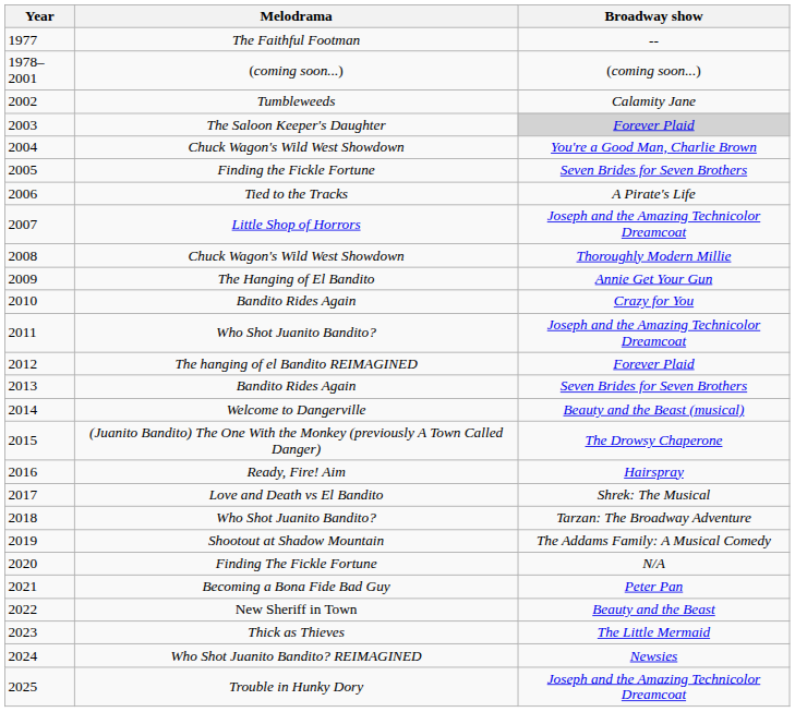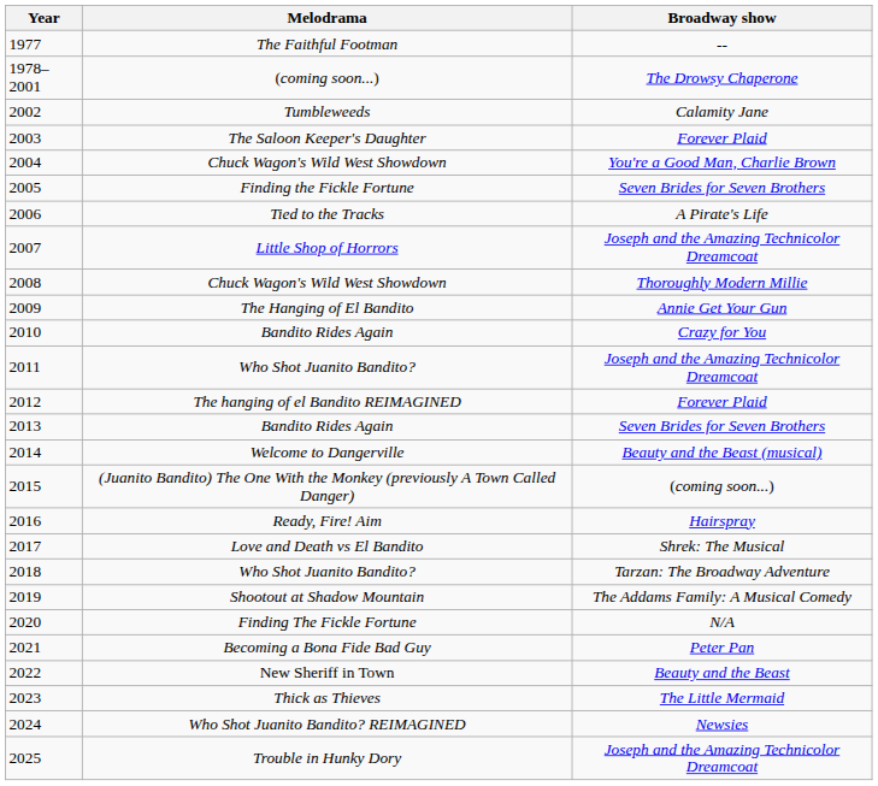 <table class="wikitable">
 <tr>
 <th>Year</th>
 <th>Melodrama</th>
 <th>Broadway show</th>
 </tr>
 <tr>
 <td style="text-align:left;">1977</td>
 <td style="text-align:center;"><em>The Faithful Footman</em></td>
 <td style="text-align:center;">--</td>
 </tr>
 <tr>
 <td style="text-align:left;">1978–2001</td>
 <td style="text-align:center;">(<em>coming soon...</em>)</td>
-<td style="text-align:center;">(<em>coming soon...</em>)</td>
+<td style="text-align:center;"><em><a href='#'>The Drowsy Chaperone</a></em></td>
 </tr>
 <tr>
 <td style="text-align:left;">2002</td>
 <td style="text-align:center;"><em>Tumbleweeds</em></td>
 <td style="text-align:center;"><em>Calamity Jane</em></td>
 </tr>
 <tr>
 <td style="text-align:left;">2003</td>
 <td style="text-align:center;"><em>The Saloon Keeper's Daughter</em></td>
-<td style="background: lightgrey; text-align:center;"><em><a href='#'>Forever Plaid</a></em></td>
+<td style="text-align:center;"><em><a href='#'>Forever Plaid</a></em></td>
 </tr>
 <tr>
 <td style="text-align:left;">2004</td>
 <td style="text-align:center;"><em>Chuck Wagon's Wild West Showdown</em></td>
 <td style="text-align:center;"><em><a href='#'>You're a Good Man, Charlie Brown</a></em></td>
 </tr>
 <tr>
 <td style="text-align:left;">2005</td>
 <td style="text-align:center;"><em>Finding the Fickle Fortune</em></td>
 <td style="text-align:center;"><a href='#'><em>Seven Brides for Seven Brothers</em></a></td>
 </tr>
 <tr>
 <td style="text-align:left;">2006</td>
 <td style="text-align:center;"><em>Tied to the Tracks</em></td>
 <td style="text-align:center;"><em>A Pirate's Life</em></td>
 </tr>
 <tr>
 <td style="text-align:left;">2007</td>
 <td style="text-align:center;"><a href='#'><em>Little Shop of Horrors</em></a></td>
 <td style="text-align:center;"><em><a href='#'>Joseph and the Amazing Technicolor Dreamcoat</a></em></td>
 </tr>
 <tr>
 <td style="text-align:left;">2008</td>
 <td style="text-align:center;"><em>Chuck Wagon's Wild West Showdown</em></td>
 <td style="text-align:center;"><a href='#'><em>Thoroughly Modern Millie</em></a></td>
 </tr>
 <tr>
 <td style="text-align:left;">2009</td>
 <td style="text-align:center;"><em>The Hanging of El Bandito</em></td>
 <td style="text-align:center;"><a href='#'><em>Annie Get Your Gun</em></a></td>
 </tr>
 <tr>
 <td style="text-align:left;">2010</td>
 <td style="text-align:center;"><em>Bandito Rides Again</em></td>
 <td style="text-align:center;"><em><a href='#'>Crazy for You</a></em></td>
 </tr>
 <tr>
 <td style="text-align:left;">2011</td>
 <td style="text-align:center;"><em>Who Shot Juanito Bandito?</em></td>
 <td style="text-align:center;"><em><a href='#'>Joseph and the Amazing Technicolor Dreamcoat</a></em></td>
 </tr>
 <tr>
 <td style="text-align:left;">2012</td>
 <td style="text-align:center;"><em>The hanging of el Bandito REIMAGINED</em></td>
 <td style="text-align:center;"><em><a href='#'>Forever Plaid</a></em></td>
 </tr>
 <tr>
 <td style="text-align:left;">2013</td>
 <td style="text-align:center;"><em>Bandito Rides Again</em></td>
 <td style="text-align:center;"><em><a href='#'>Seven Brides for Seven Brothers</a></em></td>
 </tr>
 <tr>
 <td style="text-align:left;">2014</td>
 <td style="text-align:center;"><em>Welcome to Dangerville</em></td>
 <td style="text-align:center;"><em><a href='#'>Beauty and the Beast (musical)</a></em></td>
 </tr>
 <tr>
 <td style="text-align:left;">2015</td>
 <td style="text-align:center;"><em>(Juanito Bandito) The One With the Monkey (previously A Town Called Danger)</em></td>
-<td style="text-align:center;"><em><a href='#'>The Drowsy Chaperone</a></em></td>
+<td style="text-align:center;">(<em>coming soon...</em>)</td>
 </tr>
 <tr>
 <td style="text-align:left;">2016</td>
 <td style="text-align:center;"><em>Ready, Fire! Aim</em></td>
 <td style="text-align:center;"><em><a href='#'>Hairspray</a></em></td>
 </tr>
 <tr>
 <td style="text-align:left;">2017</td>
 <td style="text-align:center;"><em>Love and Death vs El Bandito</em></td>
 <td style="text-align:center;"><em>Shrek: The Musical</em></td>
 </tr>
 <tr>
 <td style="text-align:left;">2018</td>
 <td style="text-align:center;"><em>Who Shot Juanito Bandito?</em></td>
 <td style="text-align:center;"><em>Tarzan: The Broadway Adventure</em></td>
 </tr>
 <tr>
 <td style="text-align:left;">2019</td>
 <td style="text-align:center;"><em>Shootout at Shadow Mountain</em></td>
 <td style="text-align:center;"><em>The Addams Family: A Musical Comedy</em></td>
 </tr>
 <tr>
 <td style="text-align:left;">2020</td>
 <td style="text-align:center;"><em>Finding The Fickle Fortune</em></td>
 <td style="text-align:center;"><em>N/A</em></td>
 </tr>
 <tr>
 <td style="text-align:left;">2021</td>
 <td style="text-align:center;"><em>Becoming a Bona Fide Bad Guy</em></td>
 <td style="text-align:center;"><em><a href='#'>Peter Pan</a></em></td>
 </tr>
 <tr>
 <td style="text-align:left;">2022</td>
 <td style="text-align:center;">New Sheriff in Town</td>
 <td style="text-align:center;"><em><a href='#'>Beauty and the Beast</a></em></td>
 </tr>
 <tr>
 <td style="text-align:left;">2023</td>
 <td style="text-align:center;"><em>Thick as Thieves</em></td>
 <td style="text-align:center;"><em><a href='#'>The Little Mermaid</a></em></td>
 </tr>
 <tr>
 <td style="text-align:left;">2024</td>
 <td style="text-align:center;"><em>Who Shot Juanito Bandito? REIMAGINED</em></td>
 <td style="text-align:center;"><em><a href='#'>Newsies</a></em></td>
 </tr>
 <tr>
 <td style="text-align:left;">2025</td>
 <td style="text-align:center;"><em>Trouble in Hunky Dory</em></td>
 <td style="text-align:center;"><em><a href='#'>Joseph and the Amazing Technicolor Dreamcoat</a></em></td>
 </tr>
 </table>
